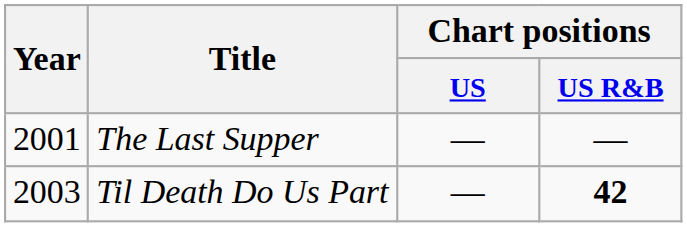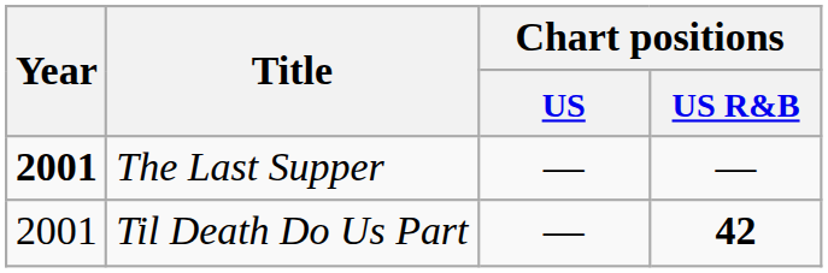 <table class="wikitable">
 <tr>
 <th rowspan="2">Year</th>
 <th rowspan="2">Title</th>
 <th colspan="3">Chart positions</th>
 </tr>
 <tr>
 <th width="60"><small><a href='#'>US</a></small></th>
 <th width="60"><small><a href='#'>US R&B</a></small></th>
 </tr>
 <tr>
-<td>2001</td>
+<td><strong>2001</strong></td>
 <td><em>The Last Supper</em></td>
 <td style="text-align:center;">—</td>
 <td style="text-align:center;">—</td>
 </tr>
 <tr>
-<td>2003</td>
+<td>2001</td>
 <td><em>Til Death Do Us Part</em></td>
 <td style="text-align:center;">—</td>
 <td style="text-align:center;"><strong>42</strong></td>
 </tr>
 </table>
